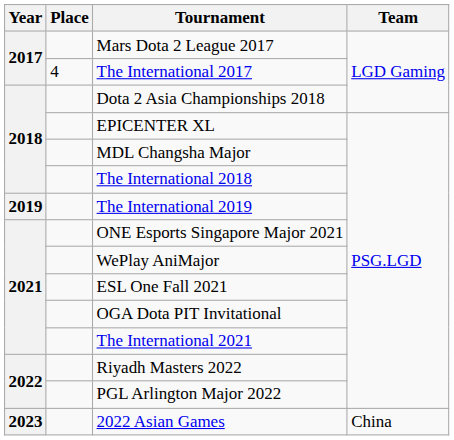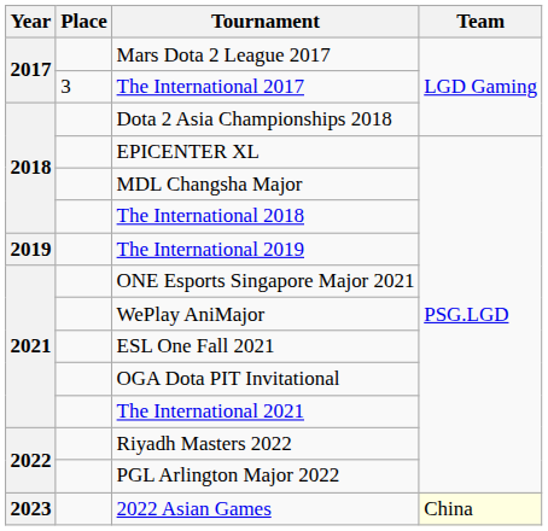 <table class="wikitable plainrowheaders sortable">
 <tr>
 <th scope="col">Year</th>
 <th scope="col">Place</th>
 <th scope="col">Tournament</th>
 <th scope="col">Team</th>
 </tr>
 <tr>
 <th scope="row" rowspan="2">2017</th>
 <td></td>
 <td>Mars Dota 2 League 2017</td>
 <td rowspan="3"><a href='#'>LGD Gaming</a></td>
 </tr>
 <tr>
-<td>4</td>
+<td>3</td>
 <td><a href='#'>The International 2017</a></td>
 </tr>
 <tr>
 <th scope="row" rowspan="4">2018</th>
 <td></td>
 <td>Dota 2 Asia Championships 2018</td>
 </tr>
 <tr>
 <td></td>
 <td>EPICENTER XL</td>
 <td rowspan="11"><a href='#'>PSG.LGD</a></td>
 </tr>
 <tr>
 <td></td>
 <td>MDL Changsha Major</td>
 </tr>
 <tr>
 <td></td>
 <td><a href='#'>The International 2018</a></td>
 </tr>
 <tr>
 <th scope="row">2019</th>
 <td></td>
 <td><a href='#'>The International 2019</a></td>
 </tr>
 <tr>
 <th scope="row" rowspan="5">2021</th>
 <td></td>
 <td>ONE Esports Singapore Major 2021</td>
 </tr>
 <tr>
 <td></td>
 <td>WePlay AniMajor</td>
 </tr>
 <tr>
 <td></td>
 <td>ESL One Fall 2021</td>
 </tr>
 <tr>
 <td></td>
 <td>OGA Dota PIT Invitational</td>
 </tr>
 <tr>
 <td></td>
 <td><a href='#'>The International 2021</a></td>
 </tr>
 <tr>
 <th scope="row" rowspan="2">2022</th>
 <td></td>
 <td>Riyadh Masters 2022</td>
 </tr>
 <tr>
 <td></td>
 <td>PGL Arlington Major 2022</td>
 </tr>
 <tr>
 <th scope="row">2023</th>
 <td></td>
 <td><a href='#'>2022 Asian Games</a></td>
-<td>China</td>
+<td style="background: lightyellow;">China</td>
 </tr>
 </table>
